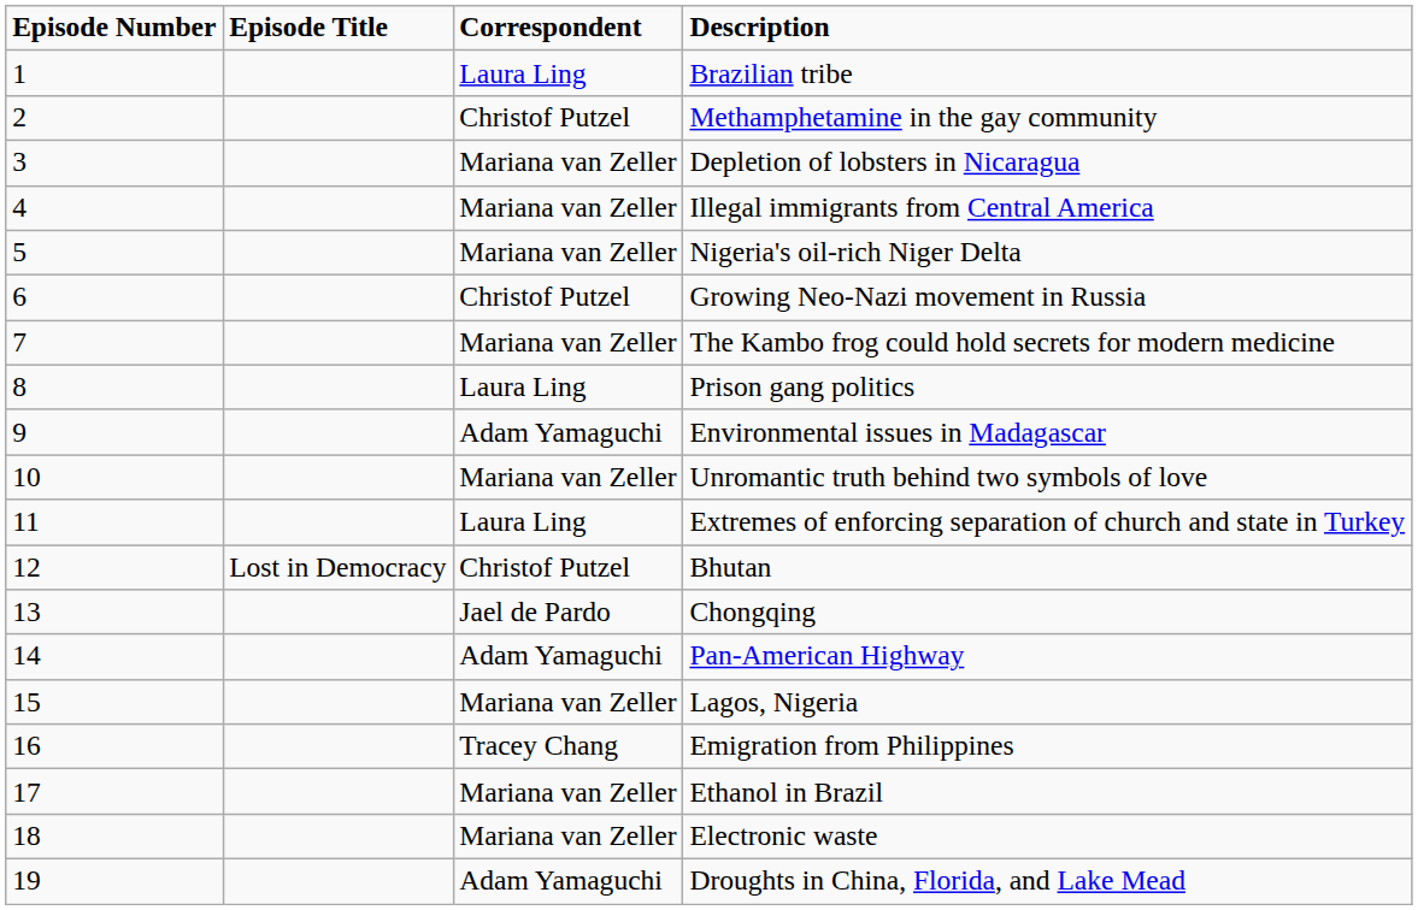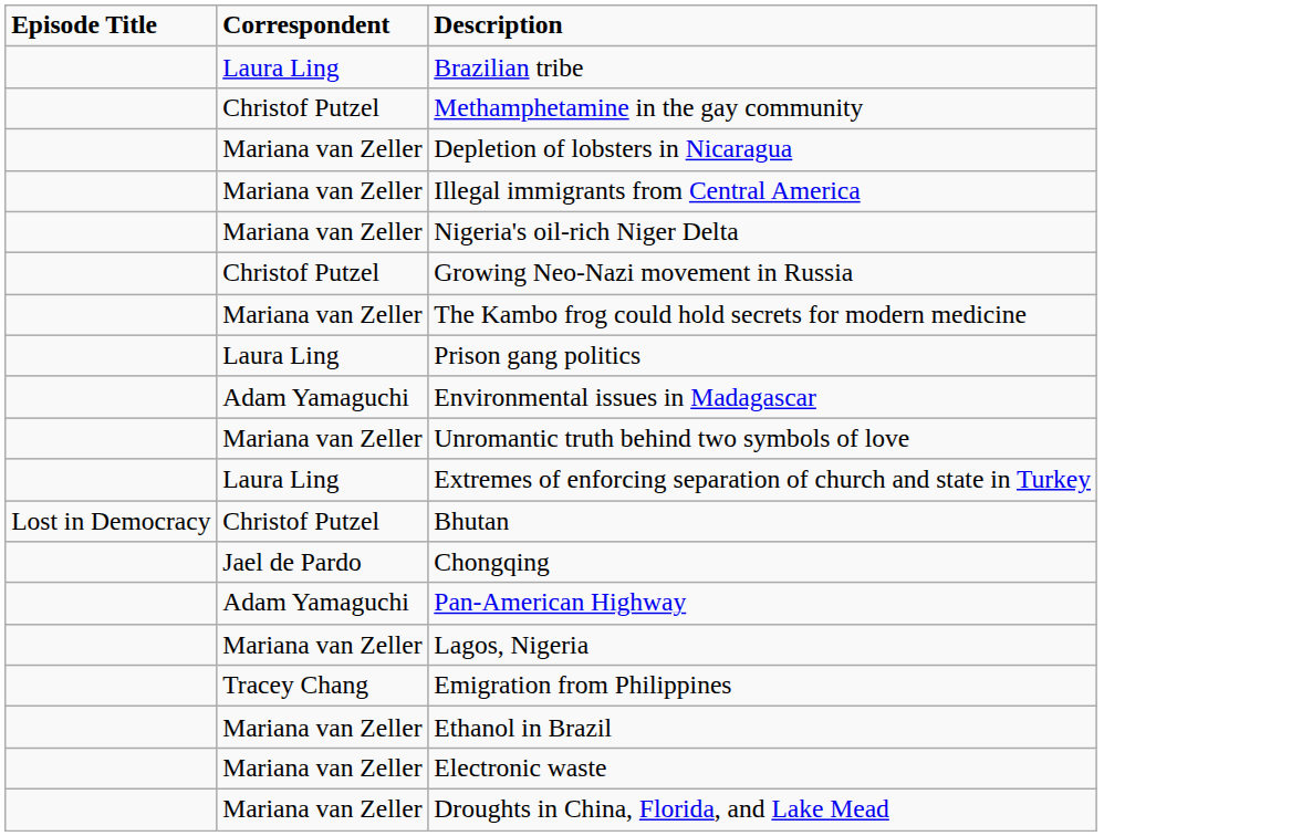 <table class="wikitable">
 <tr>
-<td><strong>Episode Number</strong></td>
 <td><strong>Episode Title</strong></td>
 <td><strong>Correspondent</strong></td>
 <td><strong>Description</strong></td>
 </tr>
 <tr>
-<td>1</td>
 <td></td>
 <td><a href='#'>Laura Ling</a></td>
 <td><a href='#'>Brazilian</a> tribe</td>
 </tr>
 <tr>
-<td>2</td>
 <td></td>
 <td>Christof Putzel</td>
 <td><a href='#'>Methamphetamine</a> in the gay community</td>
 </tr>
 <tr>
-<td>3</td>
 <td></td>
 <td>Mariana van Zeller</td>
 <td>Depletion of lobsters in <a href='#'>Nicaragua</a></td>
 </tr>
 <tr>
-<td>4</td>
 <td></td>
 <td>Mariana van Zeller</td>
 <td>Illegal immigrants from <a href='#'>Central America</a></td>
 </tr>
 <tr>
-<td>5</td>
 <td></td>
 <td>Mariana van Zeller</td>
 <td>Nigeria's oil-rich Niger Delta</td>
 </tr>
 <tr>
-<td>6</td>
 <td></td>
 <td>Christof Putzel</td>
 <td>Growing Neo-Nazi movement in Russia</td>
 </tr>
 <tr>
-<td>7</td>
 <td></td>
 <td>Mariana van Zeller</td>
 <td>The Kambo frog could hold secrets for modern medicine</td>
 </tr>
 <tr>
-<td>8</td>
 <td></td>
 <td>Laura Ling</td>
 <td>Prison gang politics</td>
 </tr>
 <tr>
-<td>9</td>
 <td></td>
 <td>Adam Yamaguchi</td>
 <td>Environmental issues in <a href='#'>Madagascar</a></td>
 </tr>
 <tr>
-<td>10</td>
 <td></td>
 <td>Mariana van Zeller</td>
 <td>Unromantic truth behind two symbols of love</td>
 </tr>
 <tr>
-<td>11</td>
 <td></td>
 <td>Laura Ling</td>
 <td>Extremes of enforcing separation of church and state in <a href='#'>Turkey</a></td>
 </tr>
 <tr>
-<td>12</td>
 <td>Lost in Democracy</td>
 <td>Christof Putzel</td>
 <td>Bhutan</td>
 </tr>
 <tr>
-<td>13</td>
 <td></td>
 <td>Jael de Pardo</td>
 <td>Chongqing</td>
 </tr>
 <tr>
-<td>14</td>
 <td></td>
 <td>Adam Yamaguchi</td>
 <td><a href='#'>Pan-American Highway</a></td>
 </tr>
 <tr>
-<td>15</td>
 <td></td>
 <td>Mariana van Zeller</td>
 <td>Lagos, Nigeria</td>
 </tr>
 <tr>
-<td>16</td>
 <td></td>
 <td>Tracey Chang</td>
 <td>Emigration from Philippines</td>
 </tr>
 <tr>
-<td>17</td>
 <td></td>
 <td>Mariana van Zeller</td>
 <td>Ethanol in Brazil</td>
 </tr>
 <tr>
-<td>18</td>
 <td></td>
 <td>Mariana van Zeller</td>
 <td>Electronic waste</td>
 </tr>
 <tr>
-<td>19</td>
 <td></td>
-<td>Adam Yamaguchi</td>
+<td>Mariana van Zeller</td>
 <td>Droughts in China, <a href='#'>Florida</a>, and <a href='#'>Lake Mead</a></td>
 </tr>
 </table>
